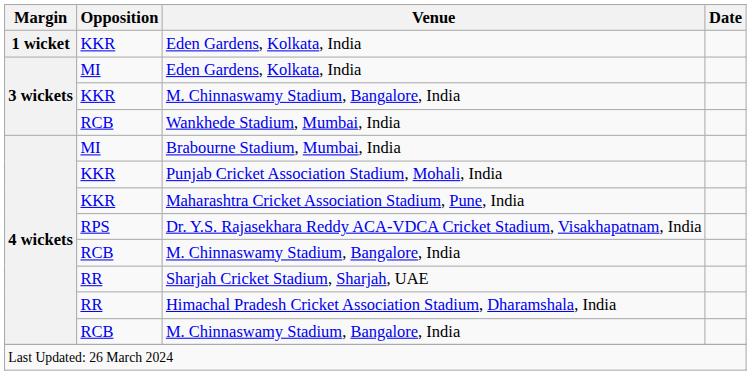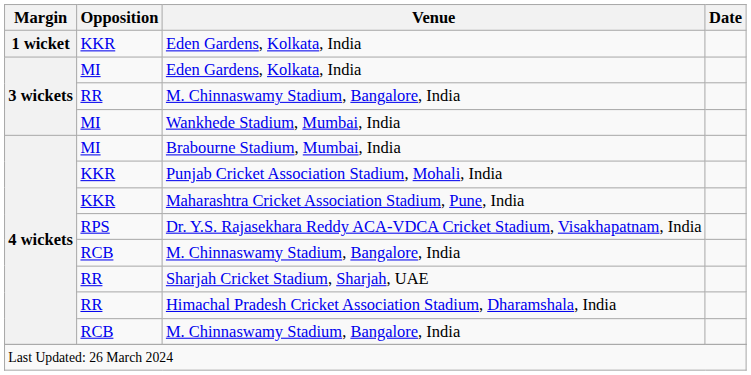 <table class="wikitable">
 <tr>
 <th>Margin</th>
 <th>Opposition</th>
 <th>Venue</th>
 <th>Date</th>
 </tr>
 <tr>
 <th>1 wicket</th>
 <td><a href='#'>KKR</a></td>
 <td><a href='#'>Eden Gardens</a>, <a href='#'>Kolkata</a>, India</td>
 <td></td>
 </tr>
 <tr>
 <th rowspan=3>3 wickets</th>
 <td><a href='#'>MI</a></td>
 <td><a href='#'>Eden Gardens</a>, <a href='#'>Kolkata</a>, India</td>
 <td></td>
 </tr>
 <tr>
-<td><a href='#'>KKR</a></td>
+<td><a href='#'>RR</a></td>
 <td><a href='#'>M. Chinnaswamy Stadium</a>, <a href='#'>Bangalore</a>, India</td>
 <td></td>
 </tr>
 <tr>
-<td><a href='#'>RCB</a></td>
+<td><a href='#'>MI</a></td>
 <td><a href='#'>Wankhede Stadium</a>, <a href='#'>Mumbai</a>, India</td>
 <td></td>
 </tr>
 <tr>
 <th rowspan=8>4 wickets</th>
 <td><a href='#'>MI</a></td>
 <td><a href='#'>Brabourne Stadium</a>, <a href='#'>Mumbai</a>, India</td>
 <td></td>
 </tr>
 <tr>
 <td><a href='#'>KKR</a></td>
 <td><a href='#'>Punjab Cricket Association Stadium</a>, <a href='#'>Mohali</a>, India</td>
 <td></td>
 </tr>
 <tr>
 <td><a href='#'>KKR</a></td>
 <td><a href='#'>Maharashtra Cricket Association Stadium</a>, <a href='#'>Pune</a>, India</td>
 <td></td>
 </tr>
 <tr>
 <td><a href='#'>RPS</a></td>
 <td><a href='#'>Dr. Y.S. Rajasekhara Reddy ACA-VDCA Cricket Stadium</a>, <a href='#'>Visakhapatnam</a>, India</td>
 <td></td>
 </tr>
 <tr>
 <td><a href='#'>RCB</a></td>
 <td><a href='#'>M. Chinnaswamy Stadium</a>, <a href='#'>Bangalore</a>, India</td>
 <td></td>
 </tr>
 <tr>
 <td><a href='#'>RR</a></td>
 <td><a href='#'>Sharjah Cricket Stadium</a>, <a href='#'>Sharjah</a>, UAE</td>
 <td></td>
 </tr>
 <tr>
 <td><a href='#'>RR</a></td>
 <td><a href='#'>Himachal Pradesh Cricket Association Stadium</a>, <a href='#'>Dharamshala</a>, India</td>
 <td></td>
 </tr>
 <tr>
 <td><a href='#'>RCB</a></td>
 <td><a href='#'>M. Chinnaswamy Stadium</a>, <a href='#'>Bangalore</a>, India</td>
 <td></td>
 </tr>
 <tr>
 </tr>
 <tr class=sortbottom>
 <td colspan=5><small>Last Updated: 26 March 2024</small></td>
 </tr>
 </table>
